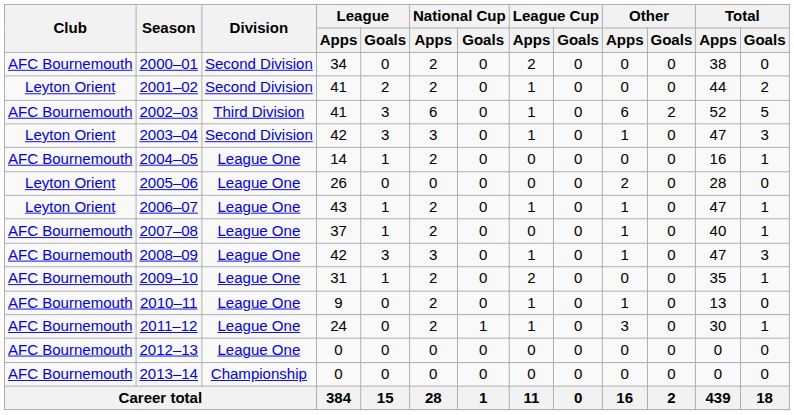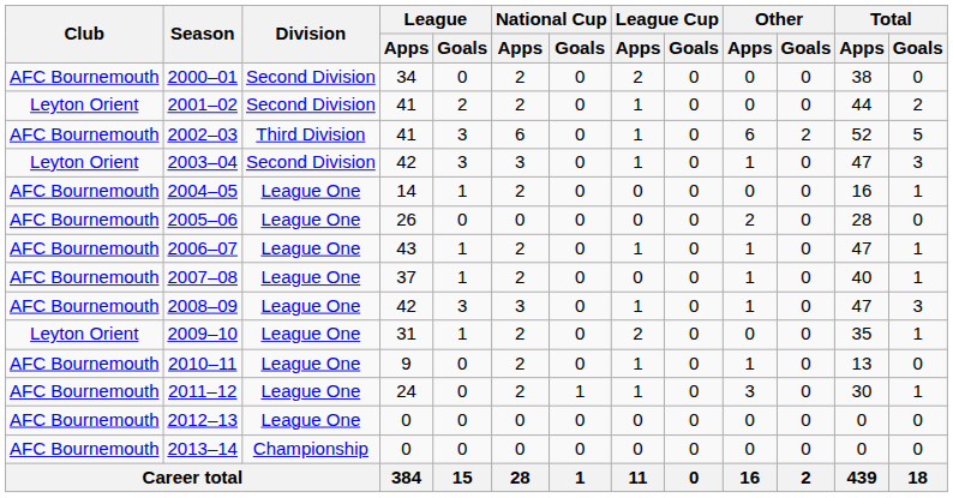 <table class="wikitable" style="text-align:center;">
 <tr>
 <th rowspan="2">Club</th>
 <th rowspan="2">Season</th>
 <th rowspan="2">Division</th>
 <th colspan="2">League</th>
 <th colspan="2">National Cup</th>
 <th colspan="2">League Cup</th>
 <th colspan="2">Other</th>
 <th colspan="2">Total</th>
 </tr>
 <tr>
 <th>Apps</th>
 <th>Goals</th>
 <th>Apps</th>
 <th>Goals</th>
 <th>Apps</th>
 <th>Goals</th>
 <th>Apps</th>
 <th>Goals</th>
 <th>Apps</th>
 <th>Goals</th>
 </tr>
 <tr>
 <td><a href='#'>AFC Bournemouth</a></td>
 <td><a href='#'>2000–01</a></td>
 <td><a href='#'>Second Division</a></td>
 <td>34</td>
 <td>0</td>
 <td>2</td>
 <td>0</td>
 <td>2</td>
 <td>0</td>
 <td>0</td>
 <td>0</td>
 <td>38</td>
 <td>0</td>
 </tr>
 <tr>
 <td><a href='#'>Leyton Orient</a></td>
 <td><a href='#'>2001–02</a></td>
 <td><a href='#'>Second Division</a></td>
 <td>41</td>
 <td>2</td>
 <td>2</td>
 <td>0</td>
 <td>1</td>
 <td>0</td>
 <td>0</td>
 <td>0</td>
 <td>44</td>
 <td>2</td>
 </tr>
 <tr>
 <td><a href='#'>AFC Bournemouth</a></td>
 <td><a href='#'>2002–03</a></td>
 <td><a href='#'>Third Division</a></td>
 <td>41</td>
 <td>3</td>
 <td>6</td>
 <td>0</td>
 <td>1</td>
 <td>0</td>
 <td>6</td>
 <td>2</td>
 <td>52</td>
 <td>5</td>
 </tr>
 <tr>
 <td><a href='#'>Leyton Orient</a></td>
 <td><a href='#'>2003–04</a></td>
 <td><a href='#'>Second Division</a></td>
 <td>42</td>
 <td>3</td>
 <td>3</td>
 <td>0</td>
 <td>1</td>
 <td>0</td>
 <td>1</td>
 <td>0</td>
 <td>47</td>
 <td>3</td>
 </tr>
 <tr>
 <td><a href='#'>AFC Bournemouth</a></td>
 <td><a href='#'>2004–05</a></td>
 <td><a href='#'>League One</a></td>
 <td>14</td>
 <td>1</td>
 <td>2</td>
 <td>0</td>
 <td>0</td>
 <td>0</td>
 <td>0</td>
 <td>0</td>
 <td>16</td>
 <td>1</td>
 </tr>
 <tr>
-<td><a href='#'>Leyton Orient</a></td>
+<td><a href='#'>AFC Bournemouth</a></td>
 <td><a href='#'>2005–06</a></td>
 <td><a href='#'>League One</a></td>
 <td>26</td>
 <td>0</td>
 <td>0</td>
 <td>0</td>
 <td>0</td>
 <td>0</td>
 <td>2</td>
 <td>0</td>
 <td>28</td>
 <td>0</td>
 </tr>
 <tr>
-<td><a href='#'>Leyton Orient</a></td>
+<td><a href='#'>AFC Bournemouth</a></td>
 <td><a href='#'>2006–07</a></td>
 <td><a href='#'>League One</a></td>
 <td>43</td>
 <td>1</td>
 <td>2</td>
 <td>0</td>
 <td>1</td>
 <td>0</td>
 <td>1</td>
 <td>0</td>
 <td>47</td>
 <td>1</td>
 </tr>
 <tr>
 <td><a href='#'>AFC Bournemouth</a></td>
 <td><a href='#'>2007–08</a></td>
 <td><a href='#'>League One</a></td>
 <td>37</td>
 <td>1</td>
 <td>2</td>
 <td>0</td>
 <td>0</td>
 <td>0</td>
 <td>1</td>
 <td>0</td>
 <td>40</td>
 <td>1</td>
 </tr>
 <tr>
 <td><a href='#'>AFC Bournemouth</a></td>
 <td><a href='#'>2008–09</a></td>
 <td><a href='#'>League One</a></td>
 <td>42</td>
 <td>3</td>
 <td>3</td>
 <td>0</td>
 <td>1</td>
 <td>0</td>
 <td>1</td>
 <td>0</td>
 <td>47</td>
 <td>3</td>
 </tr>
 <tr>
-<td><a href='#'>AFC Bournemouth</a></td>
+<td><a href='#'>Leyton Orient</a></td>
 <td><a href='#'>2009–10</a></td>
 <td><a href='#'>League One</a></td>
 <td>31</td>
 <td>1</td>
 <td>2</td>
 <td>0</td>
 <td>2</td>
 <td>0</td>
 <td>0</td>
 <td>0</td>
 <td>35</td>
 <td>1</td>
 </tr>
 <tr>
 <td><a href='#'>AFC Bournemouth</a></td>
 <td><a href='#'>2010–11</a></td>
 <td><a href='#'>League One</a></td>
 <td>9</td>
 <td>0</td>
 <td>2</td>
 <td>0</td>
 <td>1</td>
 <td>0</td>
 <td>1</td>
 <td>0</td>
 <td>13</td>
 <td>0</td>
 </tr>
 <tr>
 <td><a href='#'>AFC Bournemouth</a></td>
 <td><a href='#'>2011–12</a></td>
 <td><a href='#'>League One</a></td>
 <td>24</td>
 <td>0</td>
 <td>2</td>
 <td>1</td>
 <td>1</td>
 <td>0</td>
 <td>3</td>
 <td>0</td>
 <td>30</td>
 <td>1</td>
 </tr>
 <tr>
 <td><a href='#'>AFC Bournemouth</a></td>
 <td><a href='#'>2012–13</a></td>
 <td><a href='#'>League One</a></td>
 <td>0</td>
 <td>0</td>
 <td>0</td>
 <td>0</td>
 <td>0</td>
 <td>0</td>
 <td>0</td>
 <td>0</td>
 <td>0</td>
 <td>0</td>
 </tr>
 <tr>
 <td><a href='#'>AFC Bournemouth</a></td>
 <td><a href='#'>2013–14</a></td>
 <td><a href='#'>Championship</a></td>
 <td>0</td>
 <td>0</td>
 <td>0</td>
 <td>0</td>
 <td>0</td>
 <td>0</td>
 <td>0</td>
 <td>0</td>
 <td>0</td>
 <td>0</td>
 </tr>
 <tr>
 <th colspan="3">Career total</th>
 <th>384</th>
 <th>15</th>
 <th>28</th>
 <th>1</th>
 <th>11</th>
 <th>0</th>
 <th>16</th>
 <th>2</th>
 <th>439</th>
 <th>18</th>
 </tr>
 </table>
